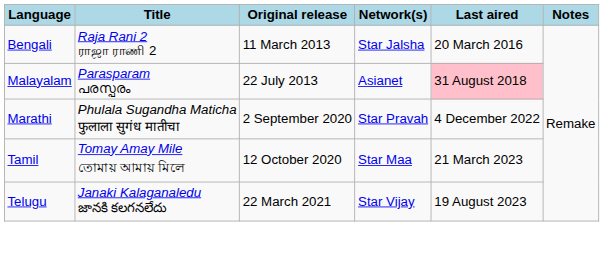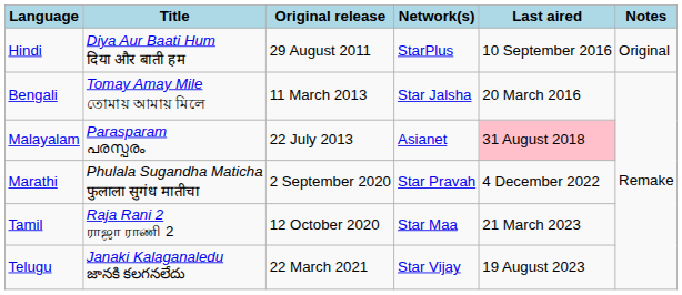 <table class="wikitable">
 <tr>
 <th style="background:LightBlue">Language</th>
 <th style="background:LightBlue">Title</th>
 <th style="background:LightBlue">Original release</th>
 <th style="background:LightBlue">Network(s)</th>
 <th style="background:LightBlue">Last aired</th>
 <th style="background:LightBlue">Notes</th>
 </tr>
 <tr>
+<td><a href='#'>Hindi</a></td>
+<td><em><a href='#'>Diya Aur Baati Hum</a></em> <br> दिया और बाती हम</td>
+<td>29 August 2011</td>
+<td><a href='#'>StarPlus</a></td>
+<td>10 September 2016</td>
+<td>Original</td>
+</tr>
+<tr>
 <td><a href='#'>Bengali</a></td>
-<td><em><a href='#'>Raja Rani 2</a></em> <br> ராஜா ராணி 2</td>
+<td><em><a href='#'>Tomay Amay Mile</a></em> <br> তোমায় আমায় মিলে</td>
 <td>11 March 2013</td>
 <td><a href='#'>Star Jalsha</a></td>
 <td>20 March 2016</td>
 <td rowspan="5">Remake</td>
 </tr>
 <tr>
 <td><a href='#'>Malayalam</a></td>
 <td><em><a href='#'>Parasparam</a></em> <br> പരസ്പരം</td>
 <td>22 July 2013</td>
 <td><a href='#'>Asianet</a></td>
 <td style="background: pink;">31 August 2018</td>
 </tr>
 <tr>
 <td><a href='#'>Marathi</a></td>
 <td><em>Phulala Sugandha Maticha</em> <br> फुलाला सुगंध मातीचा</td>
 <td>2 September 2020</td>
 <td><a href='#'>Star Pravah</a></td>
 <td>4 December 2022</td>
 </tr>
 <tr>
 <td><a href='#'>Tamil</a></td>
-<td><em><a href='#'>Tomay Amay Mile</a></em> <br> তোমায় আমায় মিলে</td>
+<td><em><a href='#'>Raja Rani 2</a></em> <br> ராஜா ராணி 2</td>
 <td>12 October 2020</td>
 <td><a href='#'>Star Maa</a></td>
 <td>21 March 2023</td>
 </tr>
 <tr>
 <td><a href='#'>Telugu</a></td>
 <td><em><a href='#'>Janaki Kalaganaledu</a></em> <br> జానకి కలగనలేదు</td>
 <td>22 March 2021</td>
 <td><a href='#'>Star Vijay</a></td>
 <td>19 August 2023</td>
 </tr>
 </table>
